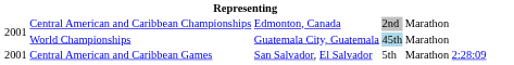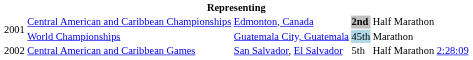 <table>
 <tr>
 <th colspan="6">Representing </th>
 </tr>
 <tr>
 <td rowspan=2>2001</td>
 <td><a href='#'>Central American and Caribbean Championships</a></td>
 <td><a href='#'>Edmonton, Canada</a></td>
-<td bgcolor="silver">2nd</td>
-<td>Marathon</td>
+<td bgcolor="silver"><strong>2nd</strong></td>
+<td>Half Marathon</td>
 <td></td>
 </tr>
 <tr>
 <td><a href='#'>World Championships</a></td>
 <td><a href='#'>Guatemala City, Guatemala</a></td>
 <td style="background: lightblue;">45th</td>
 <td>Marathon</td>
 <td></td>
 </tr>
 <tr>
-<td>2001</td>
+<td>2002</td>
 <td><a href='#'>Central American and Caribbean Games</a></td>
 <td><a href='#'>San Salvador</a>, <a href='#'>El Salvador</a></td>
 <td>5th</td>
-<td>Marathon</td>
+<td>Half Marathon</td>
 <td><a href='#'>2:28:09</a></td>
 </tr>
 </table>
